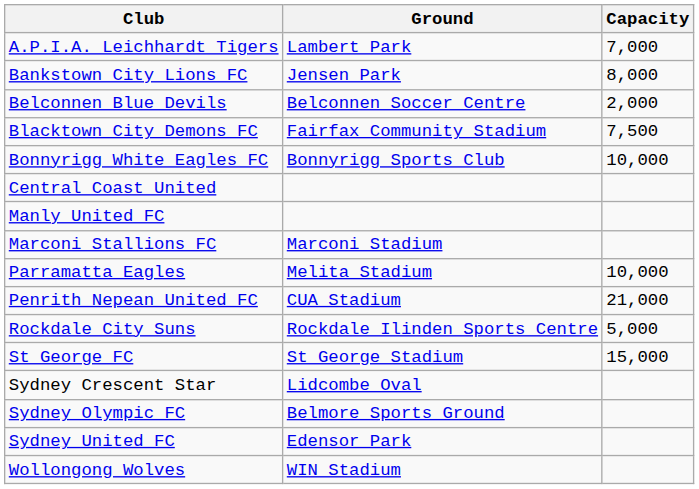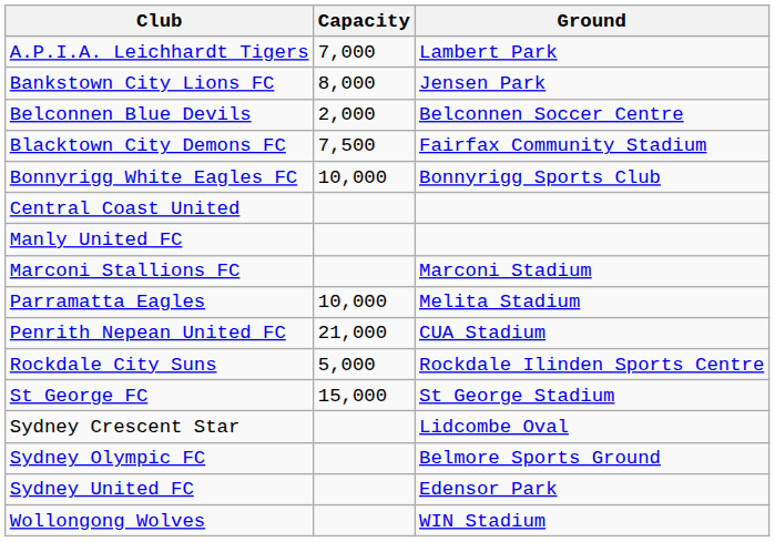 <table class="wikitable sortable" style="font-size:100%;">
 <tr>
 <th>Club</th>
+<th>Capacity</th>
 <th>Ground</th>
-<th>Capacity</th>
 </tr>
 <tr>
 <td><a href='#'>A.P.I.A. Leichhardt Tigers</a></td>
+<td>7,000</td>
 <td><a href='#'>Lambert Park</a></td>
-<td>7,000</td>
 </tr>
 <tr>
 <td><a href='#'>Bankstown City Lions FC</a></td>
+<td>8,000</td>
 <td><a href='#'>Jensen Park</a></td>
-<td>8,000</td>
 </tr>
 <tr>
 <td><a href='#'>Belconnen Blue Devils</a></td>
+<td>2,000</td>
 <td><a href='#'>Belconnen Soccer Centre</a></td>
-<td>2,000</td>
 </tr>
 <tr>
 <td><a href='#'>Blacktown City Demons FC</a></td>
+<td>7,500</td>
 <td><a href='#'>Fairfax Community Stadium</a></td>
-<td>7,500</td>
 </tr>
 <tr>
 <td><a href='#'>Bonnyrigg White Eagles FC</a></td>
+<td>10,000</td>
 <td><a href='#'>Bonnyrigg Sports Club</a></td>
-<td>10,000</td>
 </tr>
 <tr>
 <td><a href='#'>Central Coast United</a></td>
 <td></td>
 <td></td>
 </tr>
 <tr>
 <td><a href='#'>Manly United FC</a></td>
 <td></td>
 <td></td>
 </tr>
 <tr>
 <td><a href='#'>Marconi Stallions FC</a></td>
+<td></td>
 <td><a href='#'>Marconi Stadium</a></td>
-<td></td>
 </tr>
 <tr>
 <td><a href='#'>Parramatta Eagles</a></td>
+<td>10,000</td>
 <td><a href='#'>Melita Stadium</a></td>
-<td>10,000</td>
 </tr>
 <tr>
 <td><a href='#'>Penrith Nepean United FC</a></td>
+<td>21,000</td>
 <td><a href='#'>CUA Stadium</a></td>
-<td>21,000</td>
 </tr>
 <tr>
 <td><a href='#'>Rockdale City Suns</a></td>
+<td>5,000</td>
 <td><a href='#'>Rockdale Ilinden Sports Centre</a></td>
-<td>5,000</td>
 </tr>
 <tr>
 <td><a href='#'>St George FC</a></td>
+<td>15,000</td>
 <td><a href='#'>St George Stadium</a></td>
-<td>15,000</td>
 </tr>
 <tr>
 <td>Sydney Crescent Star</td>
+<td></td>
 <td><a href='#'>Lidcombe Oval</a></td>
-<td></td>
 </tr>
 <tr>
 <td><a href='#'>Sydney Olympic FC</a></td>
+<td></td>
 <td><a href='#'>Belmore Sports Ground</a></td>
-<td></td>
 </tr>
 <tr>
 <td><a href='#'>Sydney United FC</a></td>
+<td></td>
 <td><a href='#'>Edensor Park</a></td>
-<td></td>
 </tr>
 <tr>
 <td><a href='#'>Wollongong Wolves</a></td>
+<td></td>
 <td><a href='#'>WIN Stadium</a></td>
-<td></td>
 </tr>
 </table>
